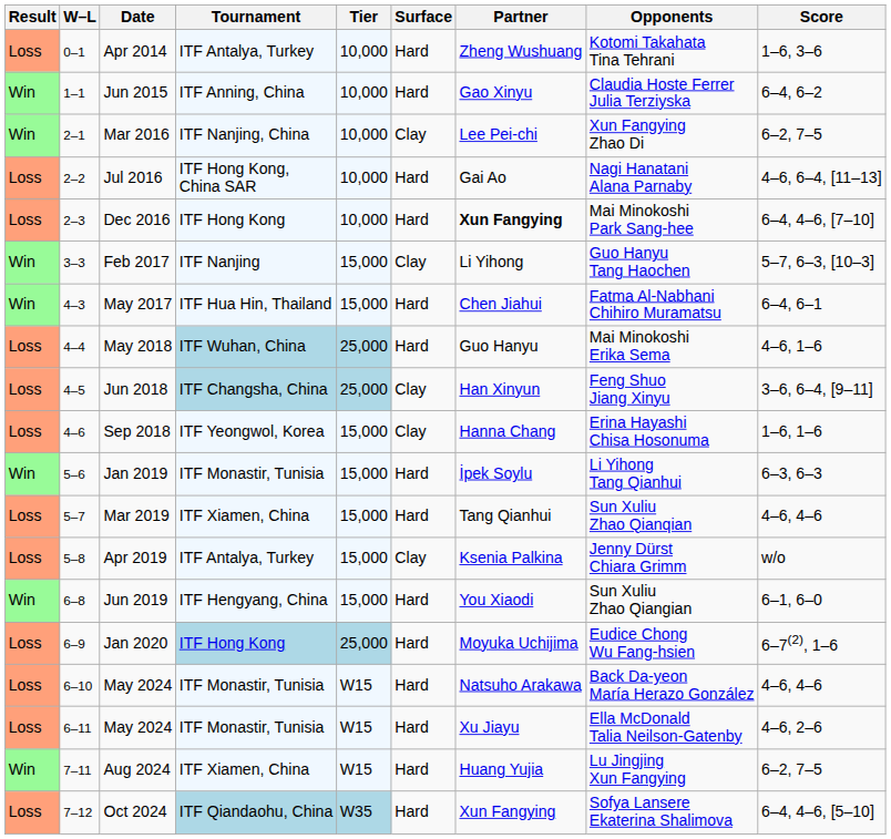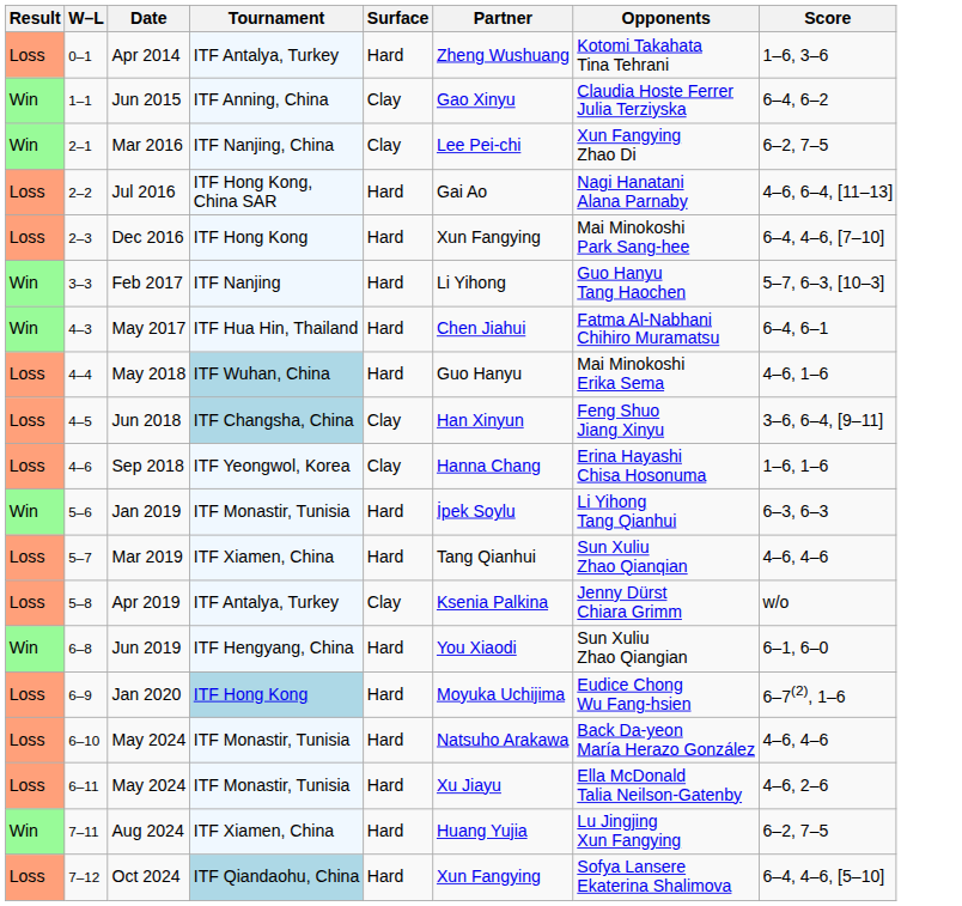 <table class="sortable wikitable">
 <tr>
 <th>Result</th>
 <th class="unsortable">W–L</th>
 <th>Date</th>
 <th>Tournament</th>
-<th>Tier</th>
 <th>Surface</th>
 <th>Partner</th>
 <th>Opponents</th>
 <th class="unsortable">Score</th>
 </tr>
 <tr>
 <td style="background:#ffa07a;">Loss</td>
 <td><small>0–1</small></td>
 <td>Apr 2014</td>
 <td style="background:#f0f8ff;">ITF Antalya, Turkey</td>
-<td style="background:#f0f8ff;">10,000</td>
 <td>Hard</td>
 <td> <a href='#'>Zheng Wushuang</a></td>
 <td> <a href='#'>Kotomi Takahata</a> <br>  Tina Tehrani</td>
 <td>1–6, 3–6</td>
 </tr>
 <tr>
 <td style="background:#98fb98;">Win</td>
 <td><small>1–1</small></td>
 <td>Jun 2015</td>
 <td style="background:#f0f8ff;">ITF Anning, China</td>
-<td style="background:#f0f8ff;">10,000</td>
-<td>Hard</td>
+<td>Clay</td>
 <td> <a href='#'>Gao Xinyu</a></td>
 <td> <a href='#'>Claudia Hoste Ferrer</a> <br>  <a href='#'>Julia Terziyska</a></td>
 <td>6–4, 6–2</td>
 </tr>
 <tr>
 <td style="background:#98fb98;">Win</td>
 <td><small>2–1</small></td>
 <td>Mar 2016</td>
 <td style="background:#f0f8ff;">ITF Nanjing, China</td>
-<td style="background:#f0f8ff;">10,000</td>
 <td>Clay</td>
 <td> <a href='#'>Lee Pei-chi</a></td>
 <td> <a href='#'>Xun Fangying</a> <br>  Zhao Di</td>
 <td>6–2, 7–5</td>
 </tr>
 <tr>
 <td style="background:#ffa07a;">Loss</td>
 <td><small>2–2</small></td>
 <td>Jul 2016</td>
 <td style="background:#f0f8ff;">ITF Hong Kong, <br>China SAR</td>
-<td style="background:#f0f8ff;">10,000</td>
 <td>Hard</td>
 <td> Gai Ao</td>
 <td> <a href='#'>Nagi Hanatani</a> <br>  <a href='#'>Alana Parnaby</a></td>
 <td>4–6, 6–4, [11–13]</td>
 </tr>
 <tr>
 <td style="background:#ffa07a;">Loss</td>
 <td><small>2–3</small></td>
 <td>Dec 2016</td>
 <td style="background:#f0f8ff;">ITF Hong Kong</td>
-<td style="background:#f0f8ff;">10,000</td>
 <td>Hard</td>
-<td><strong> Xun Fangying</strong></td>
+<td> Xun Fangying</td>
 <td> Mai Minokoshi <br>  <a href='#'>Park Sang-hee</a></td>
 <td>6–4, 4–6, [7–10]</td>
 </tr>
 <tr>
 <td style="background:#98fb98;">Win</td>
 <td><small>3–3</small></td>
 <td>Feb 2017</td>
 <td style="background:#f0f8ff;">ITF Nanjing</td>
-<td style="background:#f0f8ff;">15,000</td>
-<td>Clay</td>
+<td>Hard</td>
 <td> Li Yihong</td>
 <td> <a href='#'>Guo Hanyu</a> <br>  <a href='#'>Tang Haochen</a></td>
 <td>5–7, 6–3, [10–3]</td>
 </tr>
 <tr>
 <td style="background:#98fb98;">Win</td>
 <td><small>4–3</small></td>
 <td>May 2017</td>
 <td style="background:#f0f8ff;">ITF Hua Hin, Thailand</td>
-<td style="background:#f0f8ff;">15,000</td>
 <td>Hard</td>
 <td> <a href='#'>Chen Jiahui</a></td>
 <td> <a href='#'>Fatma Al-Nabhani</a> <br>  <a href='#'>Chihiro Muramatsu</a></td>
 <td>6–4, 6–1</td>
 </tr>
 <tr>
 <td style="background:#ffa07a;">Loss</td>
 <td><small>4–4</small></td>
 <td>May 2018</td>
 <td style="background:lightblue;">ITF Wuhan, China</td>
-<td style="background:lightblue;">25,000</td>
 <td>Hard</td>
 <td> Guo Hanyu</td>
 <td> Mai Minokoshi <br>  <a href='#'>Erika Sema</a></td>
 <td>4–6, 1–6</td>
 </tr>
 <tr>
 <td style="background:#ffa07a;">Loss</td>
 <td><small>4–5</small></td>
 <td>Jun 2018</td>
 <td style="background:lightblue;">ITF Changsha, China</td>
-<td style="background:lightblue;">25,000</td>
 <td>Clay</td>
 <td> <a href='#'>Han Xinyun</a></td>
 <td> <a href='#'>Feng Shuo</a> <br>  <a href='#'>Jiang Xinyu</a></td>
 <td>3–6, 6–4, [9–11]</td>
 </tr>
 <tr>
 <td style="background:#ffa07a;">Loss</td>
 <td><small>4–6</small></td>
 <td>Sep 2018</td>
 <td style="background:#f0f8ff;">ITF Yeongwol, Korea</td>
-<td style="background:#f0f8ff;">15,000</td>
 <td>Clay</td>
 <td> <a href='#'>Hanna Chang</a></td>
 <td> <a href='#'>Erina Hayashi</a> <br>  <a href='#'>Chisa Hosonuma</a></td>
 <td>1–6, 1–6</td>
 </tr>
 <tr>
 <td style="background:#98fb98;">Win</td>
 <td><small>5–6</small></td>
 <td>Jan 2019</td>
 <td style="background:#f0f8ff;">ITF Monastir, Tunisia</td>
-<td style="background:#f0f8ff;">15,000</td>
 <td>Hard</td>
 <td> <a href='#'>İpek Soylu</a></td>
 <td> <a href='#'>Li Yihong</a> <br>  <a href='#'>Tang Qianhui</a></td>
 <td>6–3, 6–3</td>
 </tr>
 <tr>
 <td style="background:#ffa07a;">Loss</td>
 <td><small>5–7</small></td>
 <td>Mar 2019</td>
 <td style="background:#f0f8ff;">ITF Xiamen, China</td>
-<td style="background:#f0f8ff;">15,000</td>
 <td>Hard</td>
 <td> Tang Qianhui</td>
 <td> <a href='#'>Sun Xuliu</a> <br>  <a href='#'>Zhao Qianqian</a></td>
 <td>4–6, 4–6</td>
 </tr>
 <tr>
 <td style="background:#ffa07a;">Loss</td>
 <td><small>5–8</small></td>
 <td>Apr 2019</td>
 <td style="background:#f0f8ff;">ITF Antalya, Turkey</td>
-<td style="background:#f0f8ff;">15,000</td>
 <td>Clay</td>
 <td> <a href='#'>Ksenia Palkina</a></td>
 <td> <a href='#'>Jenny Dürst</a> <br>  <a href='#'>Chiara Grimm</a></td>
 <td>w/o</td>
 </tr>
 <tr>
 <td style="background:#98fb98;">Win</td>
 <td><small>6–8</small></td>
 <td>Jun 2019</td>
 <td style="background:#f0f8ff;">ITF Hengyang, China</td>
-<td style="background:#f0f8ff;">15,000</td>
 <td>Hard</td>
 <td> <a href='#'>You Xiaodi</a></td>
 <td> Sun Xuliu <br>  Zhao Qiangian</td>
 <td>6–1, 6–0</td>
 </tr>
 <tr>
 <td style="background:#ffa07a;">Loss</td>
 <td><small>6–9</small></td>
 <td>Jan 2020</td>
 <td style="background:lightblue;"><a href='#'>ITF Hong Kong</a></td>
-<td style="background:lightblue;">25,000</td>
 <td>Hard</td>
 <td> <a href='#'>Moyuka Uchijima</a></td>
 <td> <a href='#'>Eudice Chong</a> <br>  <a href='#'>Wu Fang-hsien</a></td>
 <td>6–7<sup>(2)</sup>, 1–6</td>
 </tr>
 <tr>
 <td style="background:#ffa07a;">Loss</td>
 <td><small>6–10</small></td>
 <td>May 2024</td>
 <td style="background:#f0f8ff;">ITF Monastir, Tunisia</td>
-<td style="background:#f0f8ff;">W15</td>
 <td>Hard</td>
 <td> <a href='#'>Natsuho Arakawa</a></td>
 <td> <a href='#'>Back Da-yeon</a> <br>  <a href='#'>María Herazo González</a></td>
 <td>4–6, 4–6</td>
 </tr>
 <tr>
 <td style="background:#ffa07a;">Loss</td>
 <td><small>6–11</small></td>
 <td>May 2024</td>
 <td style="background:#f0f8ff;">ITF Monastir, Tunisia</td>
-<td style="background:#f0f8ff;">W15</td>
 <td>Hard</td>
 <td> <a href='#'>Xu Jiayu</a></td>
 <td> <a href='#'>Ella McDonald</a> <br>  <a href='#'>Talia Neilson-Gatenby</a></td>
 <td>4–6, 2–6</td>
 </tr>
 <tr>
 <td style="background:#98fb98;">Win</td>
 <td><small>7–11</small></td>
 <td>Aug 2024</td>
 <td style="background:#f0f8ff;">ITF Xiamen, China</td>
-<td style="background:#f0f8ff;">W15</td>
 <td>Hard</td>
 <td> <a href='#'>Huang Yujia</a></td>
 <td> <a href='#'>Lu Jingjing</a> <br>  <a href='#'>Xun Fangying</a></td>
 <td>6–2, 7–5</td>
 </tr>
 <tr>
 <td style="background:#ffa07a;">Loss</td>
 <td><small>7–12</small></td>
 <td>Oct 2024</td>
 <td style="background:lightblue;">ITF Qiandaohu, China</td>
-<td style="background:lightblue;">W35</td>
 <td>Hard</td>
 <td> <a href='#'>Xun Fangying</a></td>
 <td> <a href='#'>Sofya Lansere</a> <br>  <a href='#'>Ekaterina Shalimova</a></td>
 <td>6–4, 4–6, [5–10]</td>
 </tr>
 </table>
